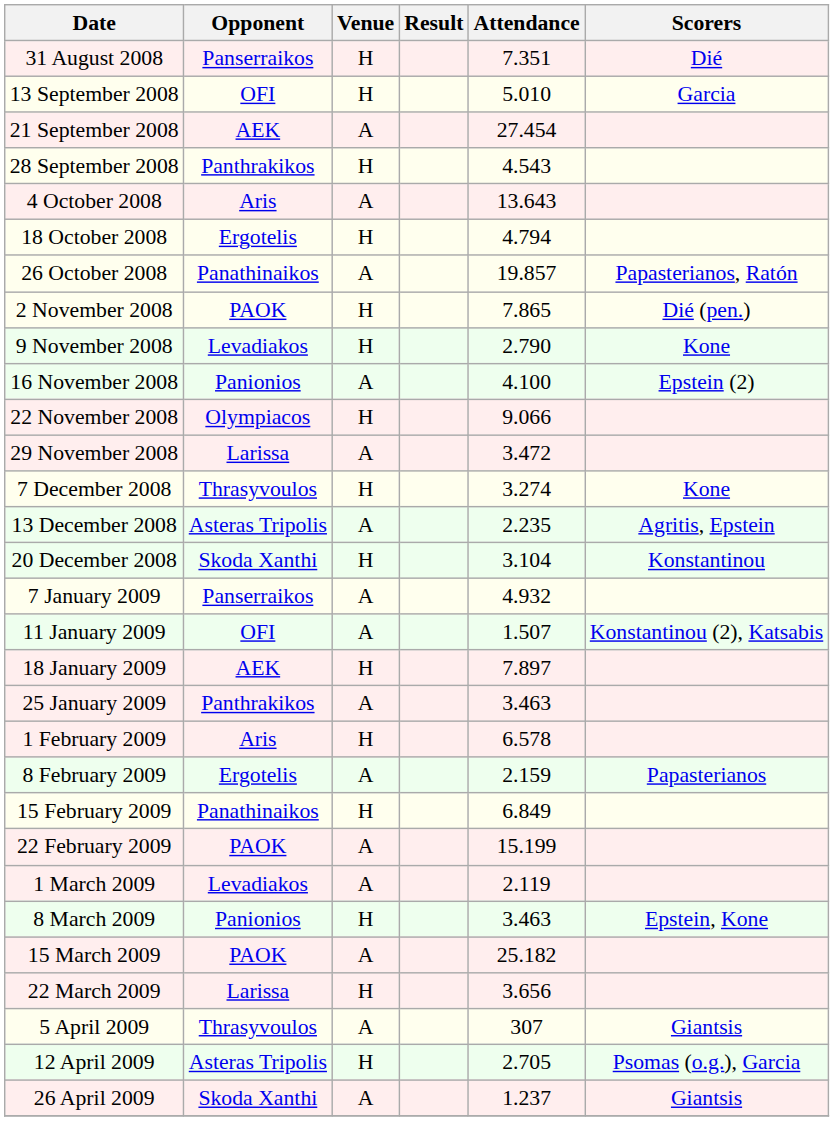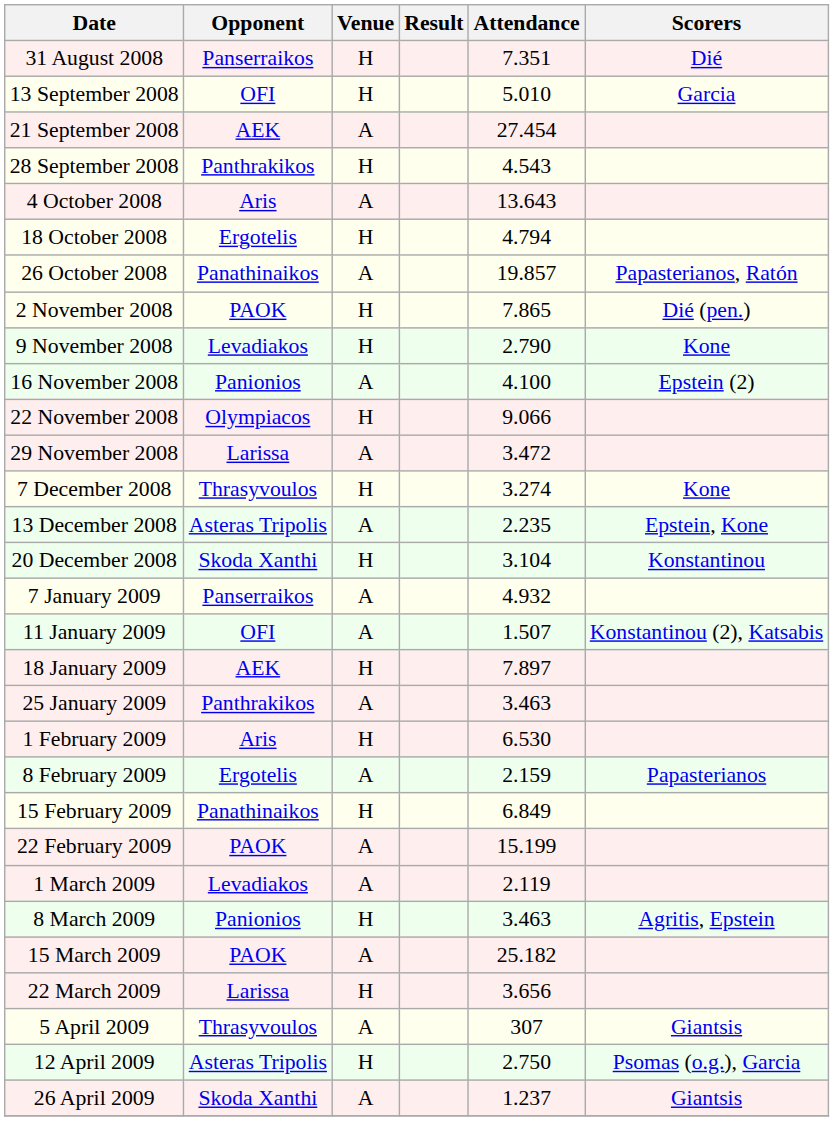 <table class="wikitable sortable" style="font-size:95%; text-align:center">
 <tr>
 <th>Date</th>
 <th>Opponent</th>
 <th>Venue</th>
 <th>Result</th>
 <th>Attendance</th>
 <th>Scorers</th>
 </tr>
 <tr bgcolor = "#FFEEEE">
 <td>31 August 2008</td>
 <td><a href='#'>Panserraikos</a></td>
 <td>H</td>
 <td></td>
 <td>7.351</td>
 <td><a href='#'>Dié</a></td>
 </tr>
 <tr bgcolor = "#FFFFEE">
 <td>13 September 2008</td>
 <td><a href='#'>OFI</a></td>
 <td>H</td>
 <td></td>
 <td>5.010</td>
 <td> <a href='#'>Garcia</a></td>
 </tr>
 <tr bgcolor = "#FFEEEE">
 <td>21 September 2008</td>
 <td><a href='#'>AEK</a></td>
 <td>A</td>
 <td></td>
 <td>27.454</td>
 <td></td>
 </tr>
 <tr bgcolor = "#FFFFEE">
 <td>28 September 2008</td>
 <td><a href='#'>Panthrakikos</a></td>
 <td>H</td>
 <td></td>
 <td>4.543</td>
 <td></td>
 </tr>
 <tr bgcolor = "#FFEEEE">
 <td>4 October 2008</td>
 <td><a href='#'>Aris</a></td>
 <td>A</td>
 <td></td>
 <td>13.643</td>
 <td></td>
 </tr>
 <tr bgcolor = "#FFFFEE">
 <td>18 October 2008</td>
 <td><a href='#'>Ergotelis</a></td>
 <td>H</td>
 <td></td>
 <td>4.794</td>
 <td></td>
 </tr>
 <tr bgcolor = "#FFFFEE">
 <td>26 October 2008</td>
 <td><a href='#'>Panathinaikos</a></td>
 <td>A</td>
 <td></td>
 <td>19.857</td>
 <td><a href='#'>Papasterianos</a>, <a href='#'>Ratón</a></td>
 </tr>
 <tr bgcolor = "#FFFFEE">
 <td>2 November 2008</td>
 <td><a href='#'>PAOK</a></td>
 <td>H</td>
 <td></td>
 <td>7.865</td>
 <td><a href='#'>Dié</a> (<a href='#'>pen.</a>)</td>
 </tr>
 <tr bgcolor = "#EEFFEE">
 <td>9 November 2008</td>
 <td><a href='#'>Levadiakos</a></td>
 <td>H</td>
 <td></td>
 <td>2.790</td>
 <td><a href='#'>Kone</a></td>
 </tr>
 <tr bgcolor = "#EEFFEE">
 <td>16 November 2008</td>
 <td><a href='#'>Panionios</a></td>
 <td>A</td>
 <td></td>
 <td>4.100</td>
 <td><a href='#'>Epstein</a> (2)</td>
 </tr>
 <tr bgcolor = "#FFEEEE">
 <td>22 November 2008</td>
 <td><a href='#'>Olympiacos</a></td>
 <td>H</td>
 <td></td>
 <td>9.066</td>
 <td></td>
 </tr>
 <tr bgcolor = "#FFEEEE">
 <td>29 November 2008</td>
 <td><a href='#'>Larissa</a></td>
 <td>A</td>
 <td></td>
 <td>3.472</td>
 <td></td>
 </tr>
 <tr bgcolor = "#FFFFEE">
 <td>7 December 2008</td>
 <td><a href='#'>Thrasyvoulos</a></td>
 <td>H</td>
 <td></td>
 <td>3.274</td>
 <td><a href='#'>Kone</a></td>
 </tr>
 <tr bgcolor = "#EEFFEE">
 <td>13 December 2008</td>
 <td><a href='#'>Asteras Tripolis</a></td>
 <td>A</td>
 <td></td>
 <td>2.235</td>
-<td><a href='#'>Agritis</a>, <a href='#'>Epstein</a></td>
+<td><a href='#'>Epstein</a>, <a href='#'>Kone</a></td>
 </tr>
 <tr bgcolor = "#EEFFEE">
 <td>20 December 2008</td>
 <td><a href='#'>Skoda Xanthi</a></td>
 <td>H</td>
 <td></td>
 <td>3.104</td>
 <td><a href='#'>Konstantinou</a></td>
 </tr>
 <tr bgcolor = "#FFFFEE">
 <td>7 January 2009</td>
 <td><a href='#'>Panserraikos</a></td>
 <td>A</td>
 <td></td>
 <td>4.932</td>
 <td></td>
 </tr>
 <tr bgcolor = "#EEFFEE">
 <td>11 January 2009</td>
 <td><a href='#'>OFI</a></td>
 <td>A</td>
 <td></td>
 <td>1.507</td>
 <td><a href='#'>Konstantinou</a> (2), <a href='#'>Katsabis</a></td>
 </tr>
 <tr bgcolor = "#FFEEEE">
 <td>18 January 2009</td>
 <td><a href='#'>AEK</a></td>
 <td>H</td>
 <td></td>
 <td>7.897</td>
 <td></td>
 </tr>
 <tr bgcolor = "#FFEEEE">
 <td>25 January 2009</td>
 <td><a href='#'>Panthrakikos</a></td>
 <td>A</td>
 <td></td>
 <td>3.463</td>
 <td></td>
 </tr>
 <tr bgcolor = "#FFEEEE">
 <td>1 February 2009</td>
 <td><a href='#'>Aris</a></td>
 <td>H</td>
 <td></td>
-<td>6.578</td>
+<td>6.530</td>
 <td></td>
 </tr>
 <tr bgcolor = "#EEFFEE">
 <td>8 February 2009</td>
 <td><a href='#'>Ergotelis</a></td>
 <td>A</td>
 <td></td>
 <td>2.159</td>
 <td><a href='#'>Papasterianos</a></td>
 </tr>
 <tr bgcolor = "#FFFFEE">
 <td>15 February 2009</td>
 <td><a href='#'>Panathinaikos</a></td>
 <td>H</td>
 <td></td>
 <td>6.849</td>
 <td></td>
 </tr>
 <tr bgcolor = "#FFEEEE">
 <td>22 February 2009</td>
 <td><a href='#'>PAOK</a></td>
 <td>A</td>
 <td></td>
 <td>15.199</td>
 <td></td>
 </tr>
 <tr bgcolor = "#FFEEEE">
 <td>1 March 2009</td>
 <td><a href='#'>Levadiakos</a></td>
 <td>A</td>
 <td></td>
 <td>2.119</td>
 <td></td>
 </tr>
 <tr bgcolor = "#EEFFEE">
 <td>8 March 2009</td>
 <td><a href='#'>Panionios</a></td>
 <td>H</td>
 <td></td>
 <td>3.463</td>
-<td><a href='#'>Epstein</a>, <a href='#'>Kone</a></td>
+<td><a href='#'>Agritis</a>, <a href='#'>Epstein</a></td>
 </tr>
 <tr bgcolor = "#FFEEEE">
 <td>15 March 2009</td>
 <td><a href='#'>PAOK</a></td>
 <td>A</td>
 <td></td>
 <td>25.182</td>
 <td></td>
 </tr>
 <tr bgcolor = "#FFEEEE">
 <td>22 March 2009</td>
 <td><a href='#'>Larissa</a></td>
 <td>H</td>
 <td></td>
 <td>3.656</td>
 <td></td>
 </tr>
 <tr bgcolor = "#FFFFEE">
 <td>5 April 2009</td>
 <td><a href='#'>Thrasyvoulos</a></td>
 <td>A</td>
 <td></td>
 <td>307</td>
 <td><a href='#'>Giantsis</a></td>
 </tr>
 <tr bgcolor = "#EEFFEE">
 <td>12 April 2009</td>
 <td><a href='#'>Asteras Tripolis</a></td>
 <td>H</td>
 <td></td>
-<td>2.705</td>
+<td>2.750</td>
 <td><a href='#'>Psomas</a> (<a href='#'>o.g.</a>), <a href='#'>Garcia</a></td>
 </tr>
 <tr bgcolor = "#FFEEEE">
 <td>26 April 2009</td>
 <td><a href='#'>Skoda Xanthi</a></td>
 <td>A</td>
 <td></td>
 <td>1.237</td>
 <td><a href='#'>Giantsis</a></td>
 </tr>
 <tr bgcolor = "#FFFFFF">
 </tr>
 </table>
